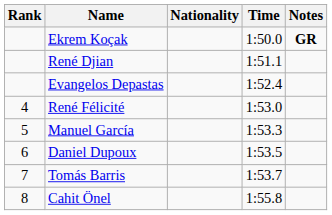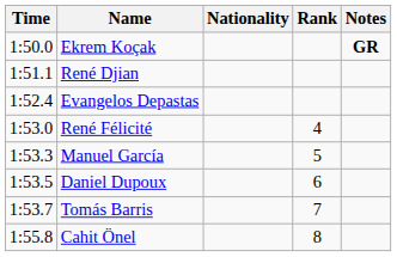 <table class="wikitable sortable" style="text-align:center">
 <tr>
-<th>Rank</th>
+<th>Time</th>
 <th>Name</th>
 <th>Nationality</th>
-<th>Time</th>
+<th>Rank</th>
 <th>Notes</th>
 </tr>
 <tr>
-<td></td>
+<td>1:50.0</td>
 <td align=left><a href='#'>Ekrem Koçak</a></td>
 <td align=left></td>
-<td>1:50.0</td>
+<td></td>
 <td><strong>GR</strong></td>
 </tr>
 <tr>
-<td></td>
+<td>1:51.1</td>
 <td align=left><a href='#'>René Djian</a></td>
 <td align=left></td>
-<td>1:51.1</td>
+<td></td>
 <td></td>
 </tr>
 <tr>
-<td></td>
+<td>1:52.4</td>
 <td align=left><a href='#'>Evangelos Depastas</a></td>
 <td align=left></td>
-<td>1:52.4</td>
+<td></td>
 <td></td>
 </tr>
 <tr>
-<td>4</td>
+<td>1:53.0</td>
 <td align=left><a href='#'>René Félicité</a></td>
 <td align=left></td>
-<td>1:53.0</td>
+<td>4</td>
 <td></td>
 </tr>
 <tr>
-<td>5</td>
+<td>1:53.3</td>
 <td align=left><a href='#'>Manuel García</a></td>
 <td align=left></td>
-<td>1:53.3</td>
+<td>5</td>
 <td></td>
 </tr>
 <tr>
-<td>6</td>
+<td>1:53.5</td>
 <td align=left><a href='#'>Daniel Dupoux</a></td>
 <td align=left></td>
-<td>1:53.5</td>
+<td>6</td>
 <td></td>
 </tr>
 <tr>
-<td>7</td>
+<td>1:53.7</td>
 <td align=left><a href='#'>Tomás Barris</a></td>
 <td align=left></td>
-<td>1:53.7</td>
+<td>7</td>
 <td></td>
 </tr>
 <tr>
-<td>8</td>
+<td>1:55.8</td>
 <td align=left><a href='#'>Cahit Önel</a></td>
 <td align=left></td>
-<td>1:55.8</td>
+<td>8</td>
 <td></td>
 </tr>
 </table>
